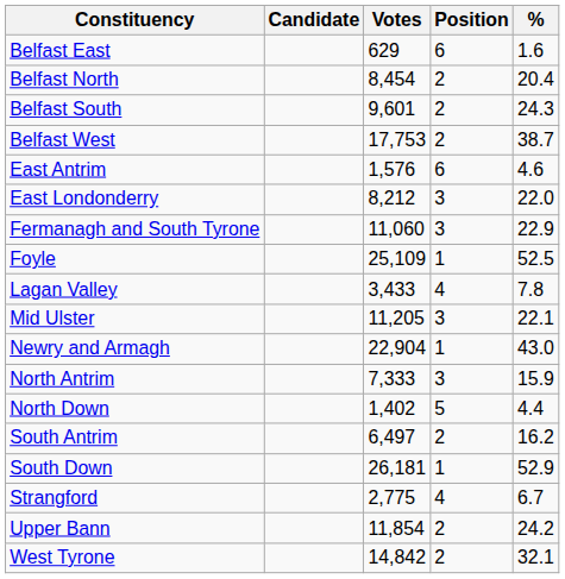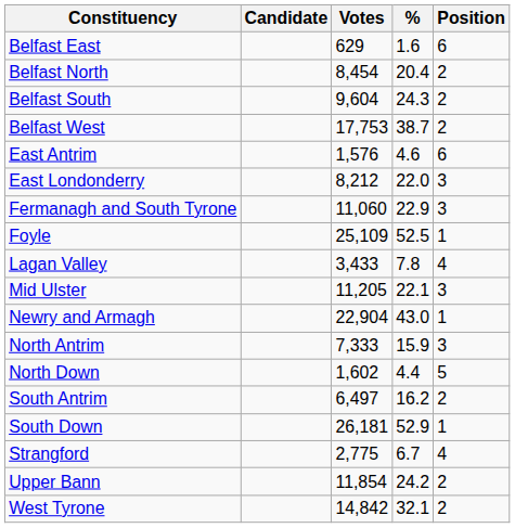 <table class="wikitable sortable">
 <tr>
 <th>Constituency</th>
 <th>Candidate</th>
 <th>Votes</th>
+<th>%</th>
 <th>Position</th>
-<th>%</th>
 </tr>
 <tr>
 <td><a href='#'>Belfast East</a></td>
 <td></td>
 <td>629</td>
+<td>1.6</td>
 <td>6</td>
-<td>1.6</td>
 </tr>
 <tr>
 <td><a href='#'>Belfast North</a></td>
 <td></td>
 <td>8,454</td>
+<td>20.4</td>
 <td>2</td>
-<td>20.4</td>
 </tr>
 <tr>
 <td><a href='#'>Belfast South</a></td>
 <td></td>
-<td>9,601</td>
+<td>9,604</td>
+<td>24.3</td>
 <td>2</td>
-<td>24.3</td>
 </tr>
 <tr>
 <td><a href='#'>Belfast West</a></td>
 <td></td>
 <td>17,753</td>
+<td>38.7</td>
 <td>2</td>
-<td>38.7</td>
 </tr>
 <tr>
 <td><a href='#'>East Antrim</a></td>
 <td></td>
 <td>1,576</td>
+<td>4.6</td>
 <td>6</td>
-<td>4.6</td>
 </tr>
 <tr>
 <td><a href='#'>East Londonderry</a></td>
 <td></td>
 <td>8,212</td>
+<td>22.0</td>
 <td>3</td>
-<td>22.0</td>
 </tr>
 <tr>
 <td><a href='#'>Fermanagh and South Tyrone</a></td>
 <td></td>
 <td>11,060</td>
+<td>22.9</td>
 <td>3</td>
-<td>22.9</td>
 </tr>
 <tr>
 <td><a href='#'>Foyle</a></td>
 <td></td>
 <td>25,109</td>
+<td>52.5</td>
 <td>1</td>
-<td>52.5</td>
 </tr>
 <tr>
 <td><a href='#'>Lagan Valley</a></td>
 <td></td>
 <td>3,433</td>
+<td>7.8</td>
 <td>4</td>
-<td>7.8</td>
 </tr>
 <tr>
 <td><a href='#'>Mid Ulster</a></td>
 <td></td>
 <td>11,205</td>
+<td>22.1</td>
 <td>3</td>
-<td>22.1</td>
 </tr>
 <tr>
 <td><a href='#'>Newry and Armagh</a></td>
 <td></td>
 <td>22,904</td>
+<td>43.0</td>
 <td>1</td>
-<td>43.0</td>
 </tr>
 <tr>
 <td><a href='#'>North Antrim</a></td>
 <td></td>
 <td>7,333</td>
+<td>15.9</td>
 <td>3</td>
-<td>15.9</td>
 </tr>
 <tr>
 <td><a href='#'>North Down</a></td>
 <td></td>
-<td>1,402</td>
+<td>1,602</td>
+<td>4.4</td>
 <td>5</td>
-<td>4.4</td>
 </tr>
 <tr>
 <td><a href='#'>South Antrim</a></td>
 <td></td>
 <td>6,497</td>
+<td>16.2</td>
 <td>2</td>
-<td>16.2</td>
 </tr>
 <tr>
 <td><a href='#'>South Down</a></td>
 <td></td>
 <td>26,181</td>
+<td>52.9</td>
 <td>1</td>
-<td>52.9</td>
 </tr>
 <tr>
 <td><a href='#'>Strangford</a></td>
 <td></td>
 <td>2,775</td>
+<td>6.7</td>
 <td>4</td>
-<td>6.7</td>
 </tr>
 <tr>
 <td><a href='#'>Upper Bann</a></td>
 <td></td>
 <td>11,854</td>
+<td>24.2</td>
 <td>2</td>
-<td>24.2</td>
 </tr>
 <tr>
 <td><a href='#'>West Tyrone</a></td>
 <td></td>
 <td>14,842</td>
+<td>32.1</td>
 <td>2</td>
-<td>32.1</td>
 </tr>
 </table>
